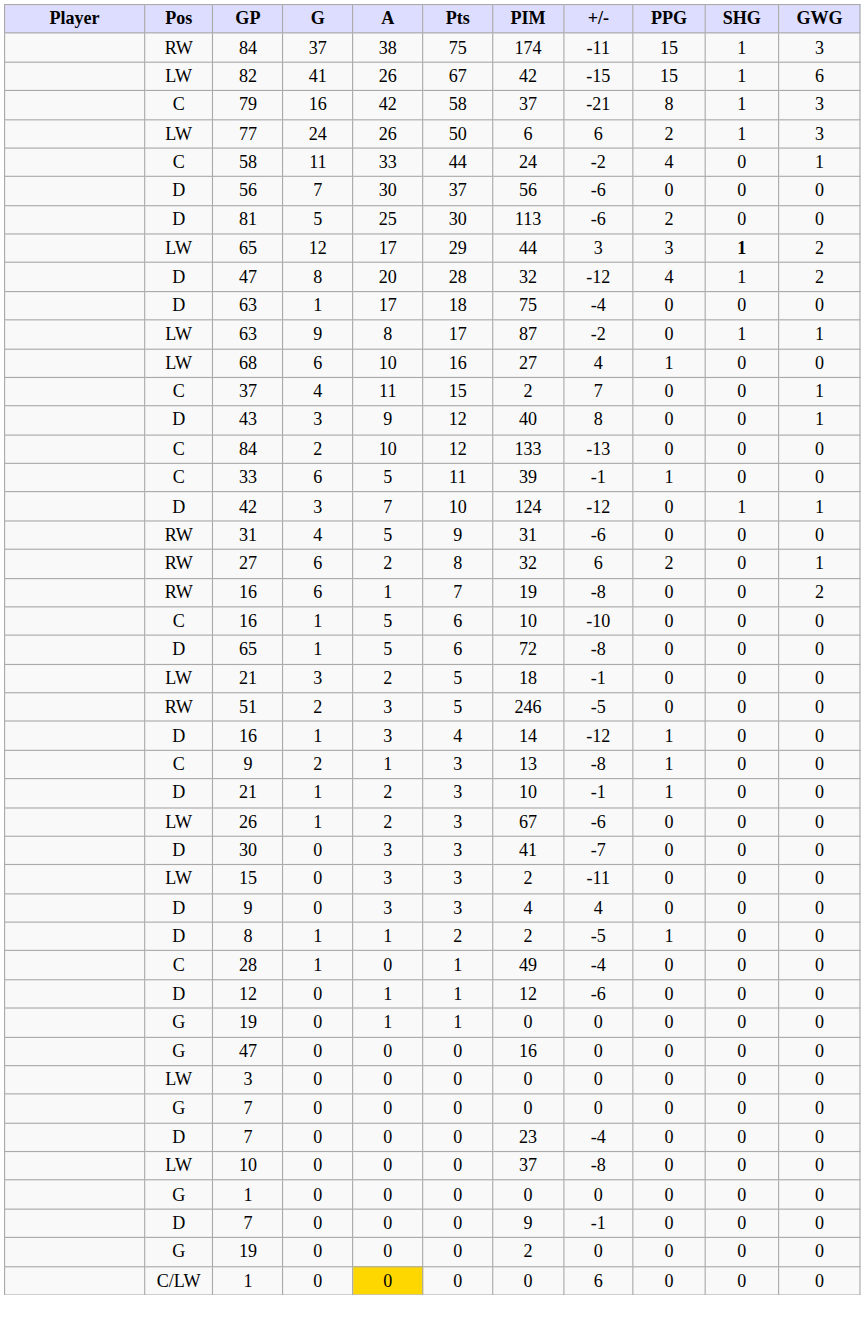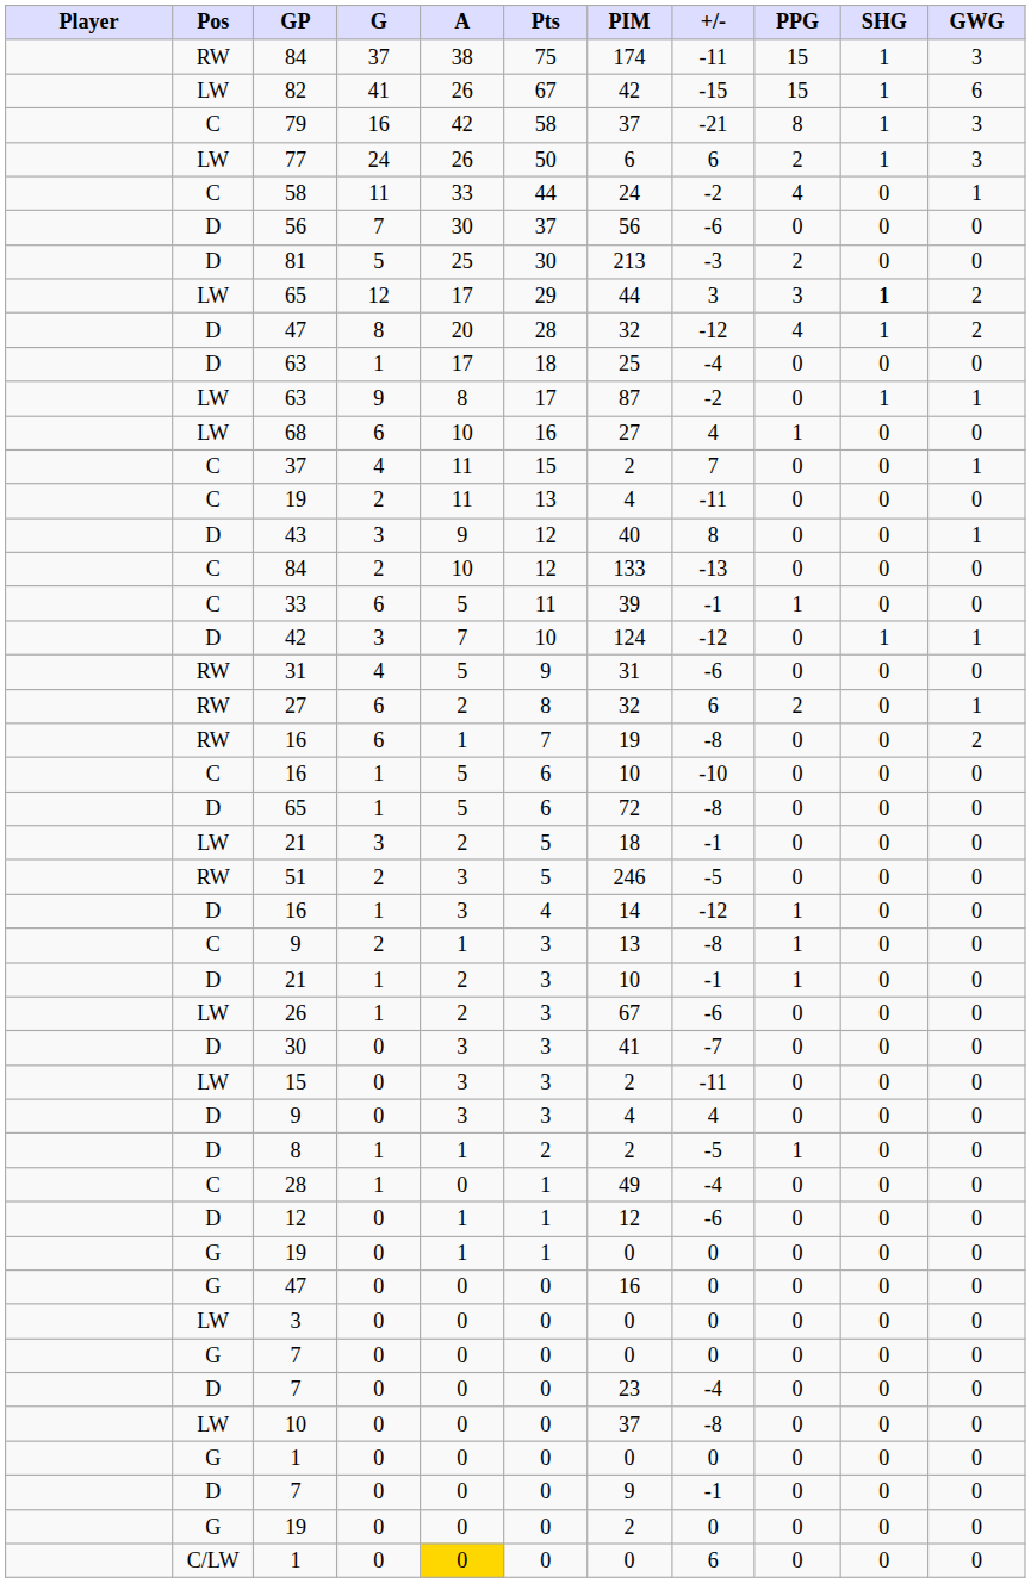 <table style="width:60%;" class="wikitable sortable">
 <tr style="text-align:center;">
 <th style="background:#ddf; width:10%;">Player</th>
 <th style="background:#ddf; width:3%;" title="Position">Pos</th>
 <th style="background:#ddf; width:5%;" title="Games played">GP</th>
 <th style="background:#ddf; width:5%;" title="Goals">G</th>
 <th style="background:#ddf; width:5%;" title="Assists">A</th>
 <th style="background:#ddf; width:5%;" title="Points">Pts</th>
 <th style="background:#ddf; width:5%;" title="Penalties in Minutes">PIM</th>
 <th style="background:#ddf; width:5%;" title="Plus/Minus">+/-</th>
 <th style="background:#ddf; width:5%;" title="Power Play Goals">PPG</th>
 <th style="background:#ddf; width:5%;" title="Short-handed Goals">SHG</th>
 <th style="background:#ddf; width:5%;" title="Game-winning Goals">GWG</th>
 </tr>
 <tr style="text-align:center;">
 <td style="text-align:right;"></td>
 <td>RW</td>
 <td>84</td>
 <td>37</td>
 <td>38</td>
 <td>75</td>
 <td>174</td>
 <td>-11</td>
 <td>15</td>
 <td>1</td>
 <td>3</td>
 </tr>
 <tr style="text-align:center;">
 <td style="text-align:right;"></td>
 <td>LW</td>
 <td>82</td>
 <td>41</td>
 <td>26</td>
 <td>67</td>
 <td>42</td>
 <td>-15</td>
 <td>15</td>
 <td>1</td>
 <td>6</td>
 </tr>
 <tr style="text-align:center;">
 <td style="text-align:right;"></td>
 <td>C</td>
 <td>79</td>
 <td>16</td>
 <td>42</td>
 <td>58</td>
 <td>37</td>
 <td>-21</td>
 <td>8</td>
 <td>1</td>
 <td>3</td>
 </tr>
 <tr style="text-align:center;">
 <td style="text-align:right;"></td>
 <td>LW</td>
 <td>77</td>
 <td>24</td>
 <td>26</td>
 <td>50</td>
 <td>6</td>
 <td>6</td>
 <td>2</td>
 <td>1</td>
 <td>3</td>
 </tr>
 <tr style="text-align:center;">
 <td style="text-align:right;"></td>
 <td>C</td>
 <td>58</td>
 <td>11</td>
 <td>33</td>
 <td>44</td>
 <td>24</td>
 <td>-2</td>
 <td>4</td>
 <td>0</td>
 <td>1</td>
 </tr>
 <tr style="text-align:center;">
 <td style="text-align:right;"></td>
 <td>D</td>
 <td>56</td>
 <td>7</td>
 <td>30</td>
 <td>37</td>
 <td>56</td>
 <td>-6</td>
 <td>0</td>
 <td>0</td>
 <td>0</td>
 </tr>
 <tr style="text-align:center;">
 <td style="text-align:right;"></td>
 <td>D</td>
 <td>81</td>
 <td>5</td>
 <td>25</td>
 <td>30</td>
-<td>113</td>
-<td>-6</td>
+<td>213</td>
+<td>-3</td>
 <td>2</td>
 <td>0</td>
 <td>0</td>
 </tr>
 <tr style="text-align:center;">
 <td style="text-align:right;"></td>
 <td>LW</td>
 <td>65</td>
 <td>12</td>
 <td>17</td>
 <td>29</td>
 <td>44</td>
 <td>3</td>
 <td>3</td>
 <td><strong>1</strong></td>
 <td>2</td>
 </tr>
 <tr style="text-align:center;">
 <td style="text-align:right;"></td>
 <td>D</td>
 <td>47</td>
 <td>8</td>
 <td>20</td>
 <td>28</td>
 <td>32</td>
 <td>-12</td>
 <td>4</td>
 <td>1</td>
 <td>2</td>
 </tr>
 <tr style="text-align:center;">
 <td style="text-align:right;"></td>
 <td>D</td>
 <td>63</td>
 <td>1</td>
 <td>17</td>
 <td>18</td>
-<td>75</td>
+<td>25</td>
 <td>-4</td>
 <td>0</td>
 <td>0</td>
 <td>0</td>
 </tr>
 <tr style="text-align:center;">
 <td style="text-align:right;"></td>
 <td>LW</td>
 <td>63</td>
 <td>9</td>
 <td>8</td>
 <td>17</td>
 <td>87</td>
 <td>-2</td>
 <td>0</td>
 <td>1</td>
 <td>1</td>
 </tr>
 <tr style="text-align:center;">
 <td style="text-align:right;"></td>
 <td>LW</td>
 <td>68</td>
 <td>6</td>
 <td>10</td>
 <td>16</td>
 <td>27</td>
 <td>4</td>
 <td>1</td>
 <td>0</td>
 <td>0</td>
 </tr>
 <tr style="text-align:center;">
 <td style="text-align:right;"></td>
 <td>C</td>
 <td>37</td>
 <td>4</td>
 <td>11</td>
 <td>15</td>
 <td>2</td>
 <td>7</td>
 <td>0</td>
 <td>0</td>
 <td>1</td>
+</tr>
+<tr style="text-align:center;">
+<td style="text-align:right;"></td>
+<td>C</td>
+<td>19</td>
+<td>2</td>
+<td>11</td>
+<td>13</td>
+<td>4</td>
+<td>-11</td>
+<td>0</td>
+<td>0</td>
+<td>0</td>
 </tr>
 <tr style="text-align:center;">
 <td style="text-align:right;"></td>
 <td>D</td>
 <td>43</td>
 <td>3</td>
 <td>9</td>
 <td>12</td>
 <td>40</td>
 <td>8</td>
 <td>0</td>
 <td>0</td>
 <td>1</td>
 </tr>
 <tr style="text-align:center;">
 <td style="text-align:right;"></td>
 <td>C</td>
 <td>84</td>
 <td>2</td>
 <td>10</td>
 <td>12</td>
 <td>133</td>
 <td>-13</td>
 <td>0</td>
 <td>0</td>
 <td>0</td>
 </tr>
 <tr style="text-align:center;">
 <td style="text-align:right;"></td>
 <td>C</td>
 <td>33</td>
 <td>6</td>
 <td>5</td>
 <td>11</td>
 <td>39</td>
 <td>-1</td>
 <td>1</td>
 <td>0</td>
 <td>0</td>
 </tr>
 <tr style="text-align:center;">
 <td style="text-align:right;"></td>
 <td>D</td>
 <td>42</td>
 <td>3</td>
 <td>7</td>
 <td>10</td>
 <td>124</td>
 <td>-12</td>
 <td>0</td>
 <td>1</td>
 <td>1</td>
 </tr>
 <tr style="text-align:center;">
 <td style="text-align:right;"></td>
 <td>RW</td>
 <td>31</td>
 <td>4</td>
 <td>5</td>
 <td>9</td>
 <td>31</td>
 <td>-6</td>
 <td>0</td>
 <td>0</td>
 <td>0</td>
 </tr>
 <tr style="text-align:center;">
 <td style="text-align:right;"></td>
 <td>RW</td>
 <td>27</td>
 <td>6</td>
 <td>2</td>
 <td>8</td>
 <td>32</td>
 <td>6</td>
 <td>2</td>
 <td>0</td>
 <td>1</td>
 </tr>
 <tr style="text-align:center;">
 <td style="text-align:right;"></td>
 <td>RW</td>
 <td>16</td>
 <td>6</td>
 <td>1</td>
 <td>7</td>
 <td>19</td>
 <td>-8</td>
 <td>0</td>
 <td>0</td>
 <td>2</td>
 </tr>
 <tr style="text-align:center;">
 <td style="text-align:right;"></td>
 <td>C</td>
 <td>16</td>
 <td>1</td>
 <td>5</td>
 <td>6</td>
 <td>10</td>
 <td>-10</td>
 <td>0</td>
 <td>0</td>
 <td>0</td>
 </tr>
 <tr style="text-align:center;">
 <td style="text-align:right;"></td>
 <td>D</td>
 <td>65</td>
 <td>1</td>
 <td>5</td>
 <td>6</td>
 <td>72</td>
 <td>-8</td>
 <td>0</td>
 <td>0</td>
 <td>0</td>
 </tr>
 <tr style="text-align:center;">
 <td style="text-align:right;"></td>
 <td>LW</td>
 <td>21</td>
 <td>3</td>
 <td>2</td>
 <td>5</td>
 <td>18</td>
 <td>-1</td>
 <td>0</td>
 <td>0</td>
 <td>0</td>
 </tr>
 <tr style="text-align:center;">
 <td style="text-align:right;"></td>
 <td>RW</td>
 <td>51</td>
 <td>2</td>
 <td>3</td>
 <td>5</td>
 <td>246</td>
 <td>-5</td>
 <td>0</td>
 <td>0</td>
 <td>0</td>
 </tr>
 <tr style="text-align:center;">
 <td style="text-align:right;"></td>
 <td>D</td>
 <td>16</td>
 <td>1</td>
 <td>3</td>
 <td>4</td>
 <td>14</td>
 <td>-12</td>
 <td>1</td>
 <td>0</td>
 <td>0</td>
 </tr>
 <tr style="text-align:center;">
 <td style="text-align:right;"></td>
 <td>C</td>
 <td>9</td>
 <td>2</td>
 <td>1</td>
 <td>3</td>
 <td>13</td>
 <td>-8</td>
 <td>1</td>
 <td>0</td>
 <td>0</td>
 </tr>
 <tr style="text-align:center;">
 <td style="text-align:right;"></td>
 <td>D</td>
 <td>21</td>
 <td>1</td>
 <td>2</td>
 <td>3</td>
 <td>10</td>
 <td>-1</td>
 <td>1</td>
 <td>0</td>
 <td>0</td>
 </tr>
 <tr style="text-align:center;">
 <td style="text-align:right;"></td>
 <td>LW</td>
 <td>26</td>
 <td>1</td>
 <td>2</td>
 <td>3</td>
 <td>67</td>
 <td>-6</td>
 <td>0</td>
 <td>0</td>
 <td>0</td>
 </tr>
 <tr style="text-align:center;">
 <td style="text-align:right;"></td>
 <td>D</td>
 <td>30</td>
 <td>0</td>
 <td>3</td>
 <td>3</td>
 <td>41</td>
 <td>-7</td>
 <td>0</td>
 <td>0</td>
 <td>0</td>
 </tr>
 <tr style="text-align:center;">
 <td style="text-align:right;"></td>
 <td>LW</td>
 <td>15</td>
 <td>0</td>
 <td>3</td>
 <td>3</td>
 <td>2</td>
 <td>-11</td>
 <td>0</td>
 <td>0</td>
 <td>0</td>
 </tr>
 <tr style="text-align:center;">
 <td style="text-align:right;"></td>
 <td>D</td>
 <td>9</td>
 <td>0</td>
 <td>3</td>
 <td>3</td>
 <td>4</td>
 <td>4</td>
 <td>0</td>
 <td>0</td>
 <td>0</td>
 </tr>
 <tr style="text-align:center;">
 <td style="text-align:right;"></td>
 <td>D</td>
 <td>8</td>
 <td>1</td>
 <td>1</td>
 <td>2</td>
 <td>2</td>
 <td>-5</td>
 <td>1</td>
 <td>0</td>
 <td>0</td>
 </tr>
 <tr style="text-align:center;">
 <td style="text-align:right;"></td>
 <td>C</td>
 <td>28</td>
 <td>1</td>
 <td>0</td>
 <td>1</td>
 <td>49</td>
 <td>-4</td>
 <td>0</td>
 <td>0</td>
 <td>0</td>
 </tr>
 <tr style="text-align:center;">
 <td style="text-align:right;"></td>
 <td>D</td>
 <td>12</td>
 <td>0</td>
 <td>1</td>
 <td>1</td>
 <td>12</td>
 <td>-6</td>
 <td>0</td>
 <td>0</td>
 <td>0</td>
 </tr>
 <tr style="text-align:center;">
 <td style="text-align:right;"></td>
 <td>G</td>
 <td>19</td>
 <td>0</td>
 <td>1</td>
 <td>1</td>
 <td>0</td>
 <td>0</td>
 <td>0</td>
 <td>0</td>
 <td>0</td>
 </tr>
 <tr style="text-align:center;">
 <td style="text-align:right;"></td>
 <td>G</td>
 <td>47</td>
 <td>0</td>
 <td>0</td>
 <td>0</td>
 <td>16</td>
 <td>0</td>
 <td>0</td>
 <td>0</td>
 <td>0</td>
 </tr>
 <tr style="text-align:center;">
 <td style="text-align:right;"></td>
 <td>LW</td>
 <td>3</td>
 <td>0</td>
 <td>0</td>
 <td>0</td>
 <td>0</td>
 <td>0</td>
 <td>0</td>
 <td>0</td>
 <td>0</td>
 </tr>
 <tr style="text-align:center;">
 <td style="text-align:right;"></td>
 <td>G</td>
 <td>7</td>
 <td>0</td>
 <td>0</td>
 <td>0</td>
 <td>0</td>
 <td>0</td>
 <td>0</td>
 <td>0</td>
 <td>0</td>
 </tr>
 <tr style="text-align:center;">
 <td style="text-align:right;"></td>
 <td>D</td>
 <td>7</td>
 <td>0</td>
 <td>0</td>
 <td>0</td>
 <td>23</td>
 <td>-4</td>
 <td>0</td>
 <td>0</td>
 <td>0</td>
 </tr>
 <tr style="text-align:center;">
 <td style="text-align:right;"></td>
 <td>LW</td>
 <td>10</td>
 <td>0</td>
 <td>0</td>
 <td>0</td>
 <td>37</td>
 <td>-8</td>
 <td>0</td>
 <td>0</td>
 <td>0</td>
 </tr>
 <tr style="text-align:center;">
 <td style="text-align:right;"></td>
 <td>G</td>
 <td>1</td>
 <td>0</td>
 <td>0</td>
 <td>0</td>
 <td>0</td>
 <td>0</td>
 <td>0</td>
 <td>0</td>
 <td>0</td>
 </tr>
 <tr style="text-align:center;">
 <td style="text-align:right;"></td>
 <td>D</td>
 <td>7</td>
 <td>0</td>
 <td>0</td>
 <td>0</td>
 <td>9</td>
 <td>-1</td>
 <td>0</td>
 <td>0</td>
 <td>0</td>
 </tr>
 <tr style="text-align:center;">
 <td style="text-align:right;"></td>
 <td>G</td>
 <td>19</td>
 <td>0</td>
 <td>0</td>
 <td>0</td>
 <td>2</td>
 <td>0</td>
 <td>0</td>
 <td>0</td>
 <td>0</td>
 </tr>
 <tr style="text-align:center;">
 <td style="text-align:right;"></td>
 <td>C/LW</td>
 <td>1</td>
 <td>0</td>
 <td style="background: gold;">0</td>
 <td>0</td>
 <td>0</td>
 <td>6</td>
 <td>0</td>
 <td>0</td>
 <td>0</td>
 </tr>
 </table>
